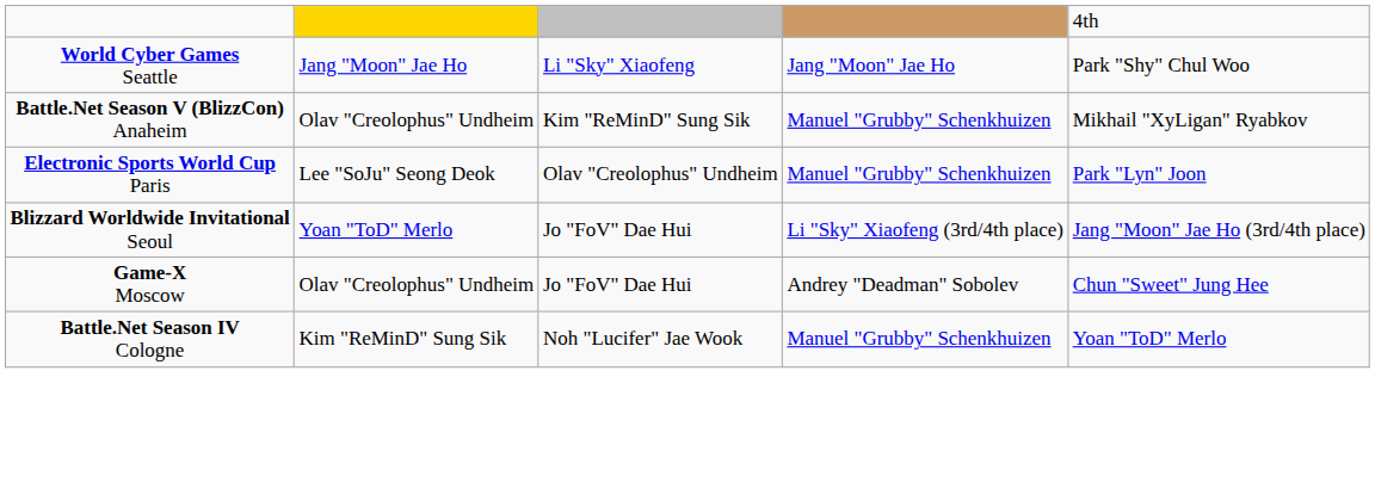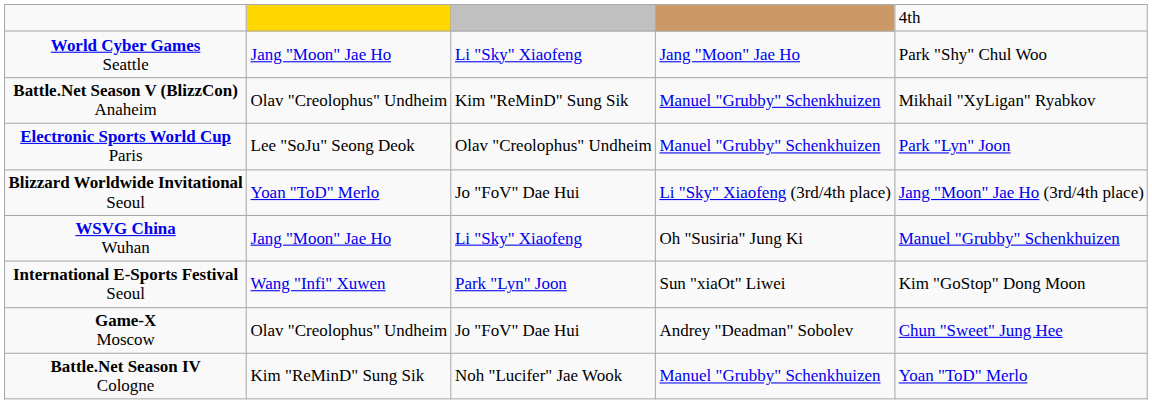 <table class="wikitable" style="text-align:left">
 <tr>
 <td style="text-align:center"></td>
 <td style="text-align:center; background:gold;"></td>
 <td style="text-align:center; background:silver;"></td>
 <td style="text-align:center; background:#c96;"></td>
 <td>4th</td>
 </tr>
 <tr>
 <td style="text-align:center"><strong><a href='#'>World Cyber Games</a></strong><br> Seattle</td>
 <td> <a href='#'>Jang "Moon" Jae Ho</a></td>
 <td> <a href='#'>Li "Sky" Xiaofeng</a></td>
 <td> <a href='#'>Jang "Moon" Jae Ho</a></td>
 <td> Park "Shy" Chul Woo</td>
 </tr>
 <tr>
 <td style="text-align:center"><strong>Battle.Net Season V (BlizzCon)</strong><br> Anaheim</td>
 <td> Olav "Creolophus" Undheim</td>
 <td> Kim "ReMinD" Sung Sik</td>
 <td> <a href='#'>Manuel "Grubby" Schenkhuizen</a></td>
 <td> Mikhail "XyLigan" Ryabkov</td>
 </tr>
 <tr>
 <td style="text-align:center"><strong><a href='#'>Electronic Sports World Cup</a></strong><br> Paris</td>
 <td> Lee  "SoJu" Seong Deok</td>
 <td> Olav "Creolophus" Undheim</td>
 <td> <a href='#'>Manuel "Grubby" Schenkhuizen</a></td>
 <td> <a href='#'>Park "Lyn" Joon</a></td>
 </tr>
 <tr>
 <td style="text-align:center"><strong>Blizzard Worldwide Invitational</strong><br> Seoul</td>
 <td> <a href='#'>Yoan "ToD" Merlo</a></td>
 <td> Jo "FoV" Dae Hui</td>
 <td> <a href='#'>Li "Sky" Xiaofeng</a> (3rd/4th place)</td>
 <td> <a href='#'>Jang "Moon" Jae Ho</a> (3rd/4th place)</td>
 </tr>
 <tr>
+<td style="text-align:center"><strong><a href='#'>WSVG China</a></strong><br> Wuhan</td>
+<td> <a href='#'>Jang "Moon" Jae Ho</a></td>
+<td> <a href='#'>Li "Sky" Xiaofeng</a></td>
+<td> Oh "Susiria" Jung Ki</td>
+<td> <a href='#'>Manuel "Grubby" Schenkhuizen</a></td>
+</tr>
+<tr>
+<td style="text-align:center"><strong>International E-Sports Festival</strong><br> Seoul</td>
+<td> <a href='#'>Wang "Infi" Xuwen</a></td>
+<td> <a href='#'>Park "Lyn" Joon</a></td>
+<td> Sun "xiaOt" Liwei</td>
+<td> Kim "GoStop" Dong Moon</td>
+</tr>
+<tr>
 <td style="text-align:center"><strong>Game-X</strong><br> Moscow</td>
 <td> Olav "Creolophus" Undheim</td>
 <td> Jo "FoV" Dae Hui</td>
 <td> Andrey "Deadman" Sobolev</td>
 <td> <a href='#'>Chun "Sweet" Jung Hee</a></td>
 </tr>
 <tr>
 <td style="text-align:center"><strong>Battle.Net Season IV</strong><br> Cologne</td>
 <td> Kim "ReMinD" Sung Sik</td>
 <td> Noh "Lucifer" Jae Wook</td>
 <td> <a href='#'>Manuel "Grubby" Schenkhuizen</a></td>
 <td> <a href='#'>Yoan "ToD" Merlo</a></td>
 </tr>
 </table>
